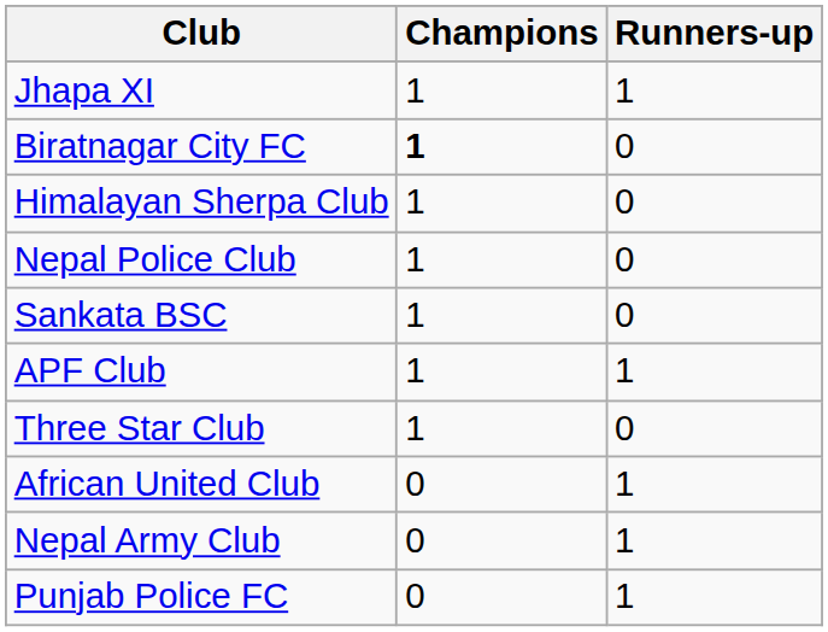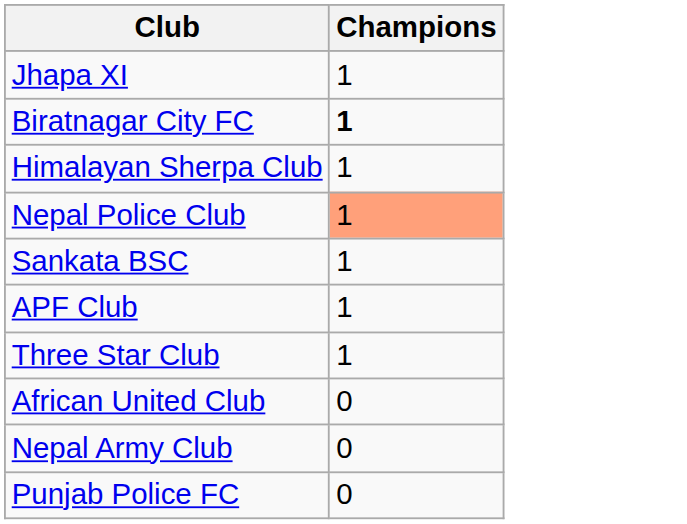 <table class="wikitable" style="" wikitable sortable ' font-size:95%>
 <tr>
 <th>Club</th>
 <th>Champions</th>
-<th>Runners-up</th>
 </tr>
 <tr>
 <td><a href='#'>Jhapa XI</a></td>
-<td>1</td>
 <td>1</td>
 </tr>
 <tr>
 <td><a href='#'>Biratnagar City FC</a></td>
 <td><strong>1</strong></td>
-<td>0</td>
 </tr>
 <tr>
 <td><a href='#'>Himalayan Sherpa Club</a></td>
 <td>1</td>
-<td>0</td>
 </tr>
 <tr>
 <td><a href='#'>Nepal Police Club</a></td>
-<td>1</td>
-<td>0</td>
+<td style="background: lightsalmon;">1</td>
 </tr>
 <tr>
 <td><a href='#'>Sankata BSC</a></td>
 <td>1</td>
-<td>0</td>
 </tr>
 <tr>
 <td><a href='#'>APF Club</a></td>
-<td>1</td>
 <td>1</td>
 </tr>
 <tr>
 <td><a href='#'>Three Star Club</a></td>
 <td>1</td>
-<td>0</td>
 </tr>
 <tr>
 <td><a href='#'>African United Club</a></td>
 <td>0</td>
-<td>1</td>
 </tr>
 <tr>
 <td><a href='#'>Nepal Army Club</a></td>
 <td>0</td>
-<td>1</td>
 </tr>
 <tr>
 <td><a href='#'>Punjab Police FC</a></td>
 <td>0</td>
-<td>1</td>
 </tr>
 </table>
